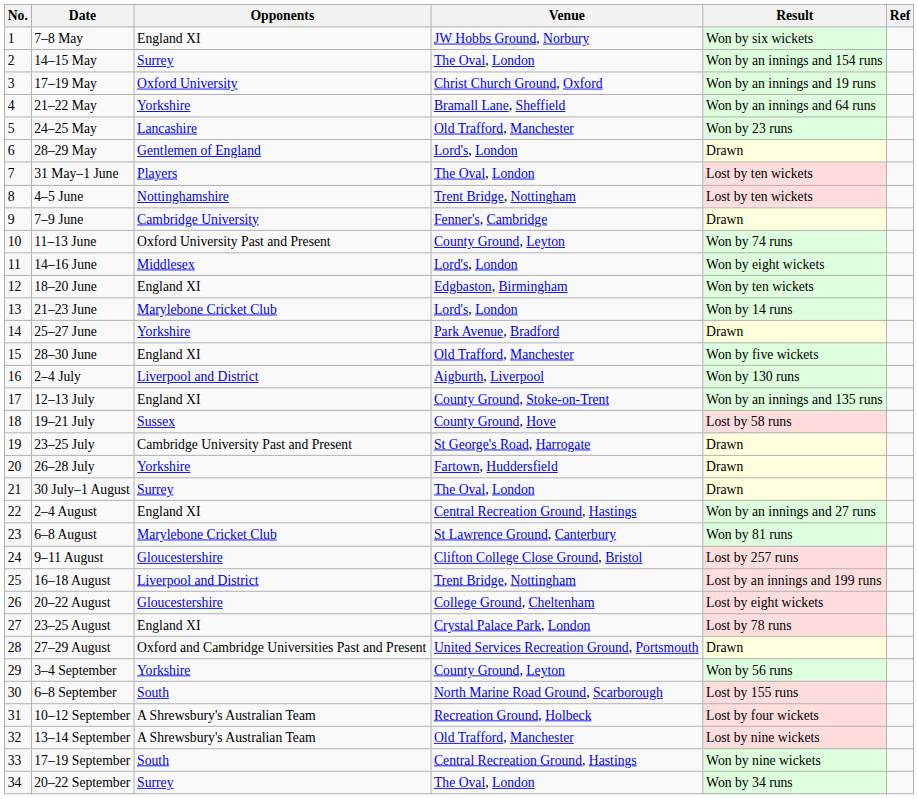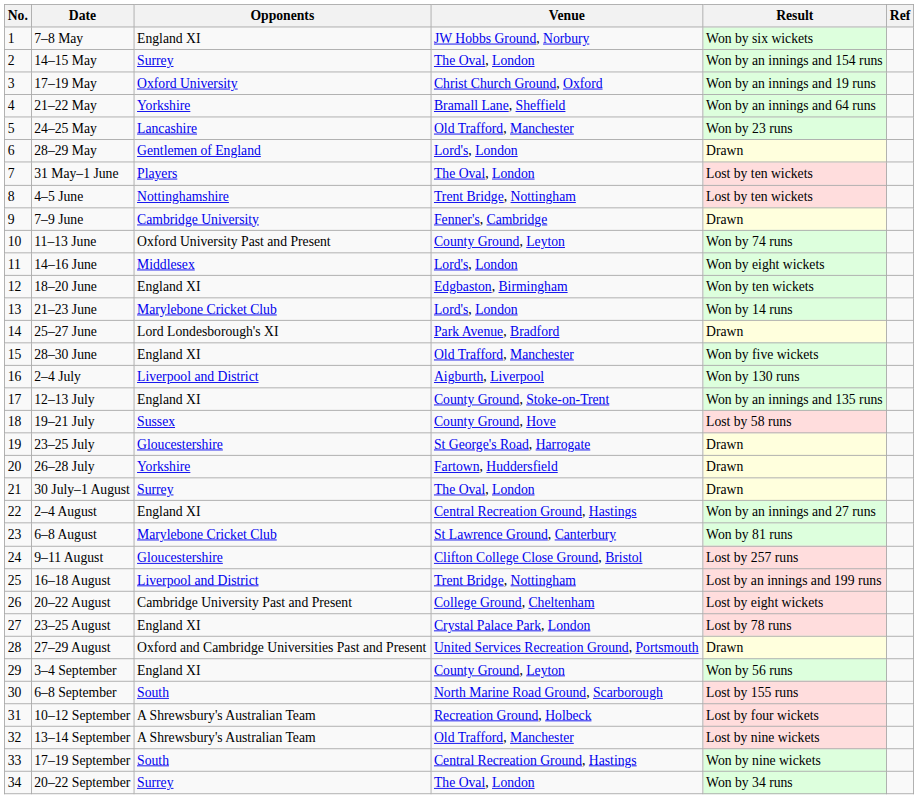 <table class="wikitable" width="80%" style="font-size: 95%">
 <tr bgcolor="#efefef">
 <th>No.</th>
 <th>Date</th>
 <th>Opponents</th>
 <th>Venue</th>
 <th>Result</th>
 <th>Ref</th>
 </tr>
 <tr>
 <td>1</td>
 <td>7–8 May</td>
 <td>England XI</td>
 <td><a href='#'>JW Hobbs Ground</a>, <a href='#'>Norbury</a></td>
 <td bgcolor="#ddffdd">Won by six wickets</td>
 <td></td>
 </tr>
 <tr>
 <td>2</td>
 <td>14–15 May</td>
 <td><a href='#'>Surrey</a></td>
 <td><a href='#'>The Oval</a>, <a href='#'>London</a></td>
 <td bgcolor="#ddffdd">Won by an innings and 154 runs</td>
 <td></td>
 </tr>
 <tr>
 <td>3</td>
 <td>17–19 May</td>
 <td><a href='#'>Oxford University</a></td>
 <td><a href='#'>Christ Church Ground</a>, <a href='#'>Oxford</a></td>
 <td bgcolor="#ddffdd">Won by an innings and 19 runs</td>
 <td></td>
 </tr>
 <tr>
 <td>4</td>
 <td>21–22 May</td>
 <td><a href='#'>Yorkshire</a></td>
 <td><a href='#'>Bramall Lane</a>, <a href='#'>Sheffield</a></td>
 <td bgcolor="#ddffdd">Won by an innings and 64 runs</td>
 <td></td>
 </tr>
 <tr>
 <td>5</td>
 <td>24–25 May</td>
 <td><a href='#'>Lancashire</a></td>
 <td><a href='#'>Old Trafford</a>, <a href='#'>Manchester</a></td>
 <td bgcolor="#ddffdd">Won by 23 runs</td>
 <td></td>
 </tr>
 <tr>
 <td>6</td>
 <td>28–29 May</td>
 <td><a href='#'>Gentlemen of England</a></td>
 <td><a href='#'>Lord's</a>, <a href='#'>London</a></td>
 <td bgcolor="#ffffdd">Drawn</td>
 <td></td>
 </tr>
 <tr>
 <td>7</td>
 <td>31 May–1 June</td>
 <td><a href='#'>Players</a></td>
 <td><a href='#'>The Oval</a>, <a href='#'>London</a></td>
 <td bgcolor="#ffdddd">Lost by ten wickets</td>
 <td></td>
 </tr>
 <tr>
 <td>8</td>
 <td>4–5 June</td>
 <td><a href='#'>Nottinghamshire</a></td>
 <td><a href='#'>Trent Bridge</a>, <a href='#'>Nottingham</a></td>
 <td bgcolor="#ffdddd">Lost by ten wickets</td>
 <td></td>
 </tr>
 <tr>
 <td>9</td>
 <td>7–9 June</td>
 <td><a href='#'>Cambridge University</a></td>
 <td><a href='#'>Fenner's</a>, <a href='#'>Cambridge</a></td>
 <td bgcolor="#ffffdd">Drawn</td>
 <td></td>
 </tr>
 <tr>
 <td>10</td>
 <td>11–13 June</td>
 <td>Oxford University Past and Present</td>
 <td><a href='#'>County Ground</a>, <a href='#'>Leyton</a></td>
 <td bgcolor="#ddffdd">Won by 74 runs</td>
 <td></td>
 </tr>
 <tr>
 <td>11</td>
 <td>14–16 June</td>
 <td><a href='#'>Middlesex</a></td>
 <td><a href='#'>Lord's</a>, <a href='#'>London</a></td>
 <td bgcolor="#ddffdd">Won by eight wickets</td>
 <td></td>
 </tr>
 <tr>
 <td>12</td>
 <td>18–20 June</td>
 <td>England XI</td>
 <td><a href='#'>Edgbaston</a>, <a href='#'>Birmingham</a></td>
 <td bgcolor="#ddffdd">Won by ten wickets</td>
 <td></td>
 </tr>
 <tr>
 <td>13</td>
 <td>21–23 June</td>
 <td><a href='#'>Marylebone Cricket Club</a></td>
 <td><a href='#'>Lord's</a>, <a href='#'>London</a></td>
 <td bgcolor="#ddffdd">Won by 14 runs</td>
 <td></td>
 </tr>
 <tr>
 <td>14</td>
 <td>25–27 June</td>
-<td><a href='#'>Yorkshire</a></td>
+<td>Lord Londesborough's XI</td>
 <td><a href='#'>Park Avenue</a>, <a href='#'>Bradford</a></td>
 <td bgcolor="#ffffdd">Drawn</td>
 <td></td>
 </tr>
 <tr>
 <td>15</td>
 <td>28–30 June</td>
 <td>England XI</td>
 <td><a href='#'>Old Trafford</a>, <a href='#'>Manchester</a></td>
 <td bgcolor="#ddffdd">Won by five wickets</td>
 <td></td>
 </tr>
 <tr>
 <td>16</td>
 <td>2–4 July</td>
 <td><a href='#'>Liverpool and District</a></td>
 <td><a href='#'>Aigburth</a>, <a href='#'>Liverpool</a></td>
 <td bgcolor="#ddffdd">Won by 130 runs</td>
 <td></td>
 </tr>
 <tr>
 <td>17</td>
 <td>12–13 July</td>
 <td>England XI</td>
 <td><a href='#'>County Ground</a>, <a href='#'>Stoke-on-Trent</a></td>
 <td bgcolor="#ddffdd">Won by an innings and 135 runs</td>
 <td></td>
 </tr>
 <tr>
 <td>18</td>
 <td>19–21 July</td>
 <td><a href='#'>Sussex</a></td>
 <td><a href='#'>County Ground</a>, <a href='#'>Hove</a></td>
 <td bgcolor="#ffdddd">Lost by 58 runs</td>
 <td></td>
 </tr>
 <tr>
 <td>19</td>
 <td>23–25 July</td>
-<td>Cambridge University Past and Present</td>
+<td><a href='#'>Gloucestershire</a></td>
 <td><a href='#'>St George's Road</a>, <a href='#'>Harrogate</a></td>
 <td bgcolor="#ffffdd">Drawn</td>
 <td></td>
 </tr>
 <tr>
 <td>20</td>
 <td>26–28 July</td>
 <td><a href='#'>Yorkshire</a></td>
 <td><a href='#'>Fartown</a>, <a href='#'>Huddersfield</a></td>
 <td bgcolor="#ffffdd">Drawn</td>
 <td></td>
 </tr>
 <tr>
 <td>21</td>
 <td>30 July–1 August</td>
 <td><a href='#'>Surrey</a></td>
 <td><a href='#'>The Oval</a>, <a href='#'>London</a></td>
 <td bgcolor="#ffffdd">Drawn</td>
 <td></td>
 </tr>
 <tr>
 <td>22</td>
 <td>2–4 August</td>
 <td>England XI</td>
 <td><a href='#'>Central Recreation Ground</a>, <a href='#'>Hastings</a></td>
 <td bgcolor="#ddffdd">Won by an innings and 27 runs</td>
 <td></td>
 </tr>
 <tr>
 <td>23</td>
 <td>6–8 August</td>
 <td><a href='#'>Marylebone Cricket Club</a></td>
 <td><a href='#'>St Lawrence Ground</a>, <a href='#'>Canterbury</a></td>
 <td bgcolor="#ddffdd">Won by 81 runs</td>
 <td></td>
 </tr>
 <tr>
 <td>24</td>
 <td>9–11 August</td>
 <td><a href='#'>Gloucestershire</a></td>
 <td><a href='#'>Clifton College Close Ground</a>, <a href='#'>Bristol</a></td>
 <td bgcolor="#ffdddd">Lost by 257 runs</td>
 <td></td>
 </tr>
 <tr>
 <td>25</td>
 <td>16–18 August</td>
 <td><a href='#'>Liverpool and District</a></td>
 <td><a href='#'>Trent Bridge</a>, <a href='#'>Nottingham</a></td>
 <td bgcolor="#ffdddd">Lost by an innings and 199 runs</td>
 <td></td>
 </tr>
 <tr>
 <td>26</td>
 <td>20–22 August</td>
-<td><a href='#'>Gloucestershire</a></td>
+<td>Cambridge University Past and Present</td>
 <td><a href='#'>College Ground</a>, <a href='#'>Cheltenham</a></td>
 <td bgcolor="#ffdddd">Lost by eight wickets</td>
 <td></td>
 </tr>
 <tr>
 <td>27</td>
 <td>23–25 August</td>
 <td>England XI</td>
 <td><a href='#'>Crystal Palace Park</a>, <a href='#'>London</a></td>
 <td bgcolor="#ffdddd">Lost by 78 runs</td>
 <td></td>
 </tr>
 <tr>
 <td>28</td>
 <td>27–29 August</td>
 <td>Oxford and Cambridge Universities Past and Present</td>
 <td><a href='#'>United Services Recreation Ground</a>, <a href='#'>Portsmouth</a></td>
 <td bgcolor="#ffffdd">Drawn</td>
 <td></td>
 </tr>
 <tr>
 <td>29</td>
 <td>3–4 September</td>
-<td><a href='#'>Yorkshire</a></td>
+<td>England XI</td>
 <td><a href='#'>County Ground</a>, <a href='#'>Leyton</a></td>
 <td bgcolor="#ddffdd">Won by 56 runs</td>
 <td></td>
 </tr>
 <tr>
 <td>30</td>
 <td>6–8 September</td>
 <td><a href='#'>South</a></td>
 <td><a href='#'>North Marine Road Ground</a>, <a href='#'>Scarborough</a></td>
 <td bgcolor="#ffdddd">Lost by 155 runs</td>
 <td></td>
 </tr>
 <tr>
 <td>31</td>
 <td>10–12 September</td>
 <td>A Shrewsbury's Australian Team</td>
 <td><a href='#'>Recreation Ground</a>, <a href='#'>Holbeck</a></td>
 <td bgcolor="#ffdddd">Lost by four wickets</td>
 <td></td>
 </tr>
 <tr>
 <td>32</td>
 <td>13–14 September</td>
 <td>A Shrewsbury's Australian Team</td>
 <td><a href='#'>Old Trafford</a>, <a href='#'>Manchester</a></td>
 <td bgcolor="#ffdddd">Lost by nine wickets</td>
 <td></td>
 </tr>
 <tr>
 <td>33</td>
 <td>17–19 September</td>
 <td><a href='#'>South</a></td>
 <td><a href='#'>Central Recreation Ground</a>, <a href='#'>Hastings</a></td>
 <td bgcolor="#ddffdd">Won by nine wickets</td>
 <td></td>
 </tr>
 <tr>
 <td>34</td>
 <td>20–22 September</td>
 <td><a href='#'>Surrey</a></td>
 <td><a href='#'>The Oval</a>, <a href='#'>London</a></td>
 <td bgcolor="#ddffdd">Won by 34 runs</td>
 <td></td>
 </tr>
 </table>
